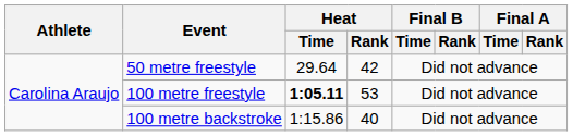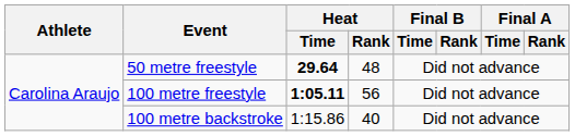 <table class=wikitable style="font-size:90%">
 <tr>
 <th rowspan="2">Athlete</th>
 <th rowspan="2">Event</th>
 <th colspan="2">Heat</th>
 <th colspan="2">Final B</th>
 <th colspan="2">Final A</th>
 </tr>
 <tr style="font-size:95%">
 <th>Time</th>
 <th>Rank</th>
 <th>Time</th>
 <th>Rank</th>
 <th>Time</th>
 <th>Rank</th>
 </tr>
 <tr align=center>
 <td align=left rowspan=3><a href='#'>Carolina Araujo</a></td>
 <td align=left><a href='#'>50 metre freestyle</a></td>
-<td>29.64</td>
-<td>42</td>
+<td><strong>29.64</strong></td>
+<td>48</td>
 <td colspan=4 align=center>Did not advance</td>
 </tr>
 <tr align=center>
 <td align=left><a href='#'>100 metre freestyle</a></td>
 <td><strong>1:05.11</strong></td>
-<td>53</td>
+<td>56</td>
 <td colspan=4 align=center>Did not advance</td>
 </tr>
 <tr align=center>
 <td align=left><a href='#'>100 metre backstroke</a></td>
 <td>1:15.86</td>
 <td>40</td>
 <td colspan=4 align=center>Did not advance</td>
 </tr>
 </table>
